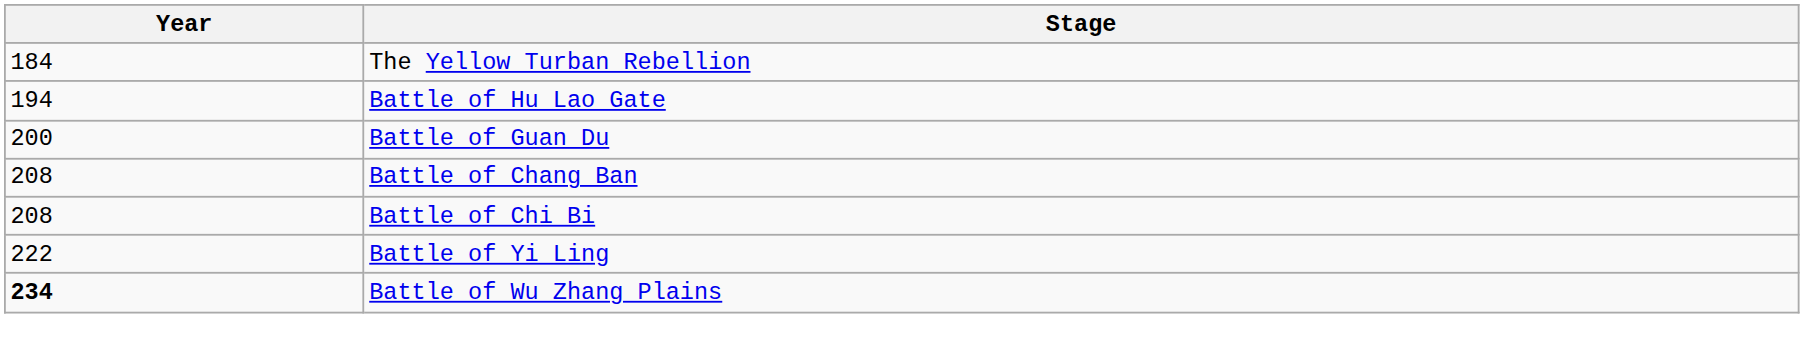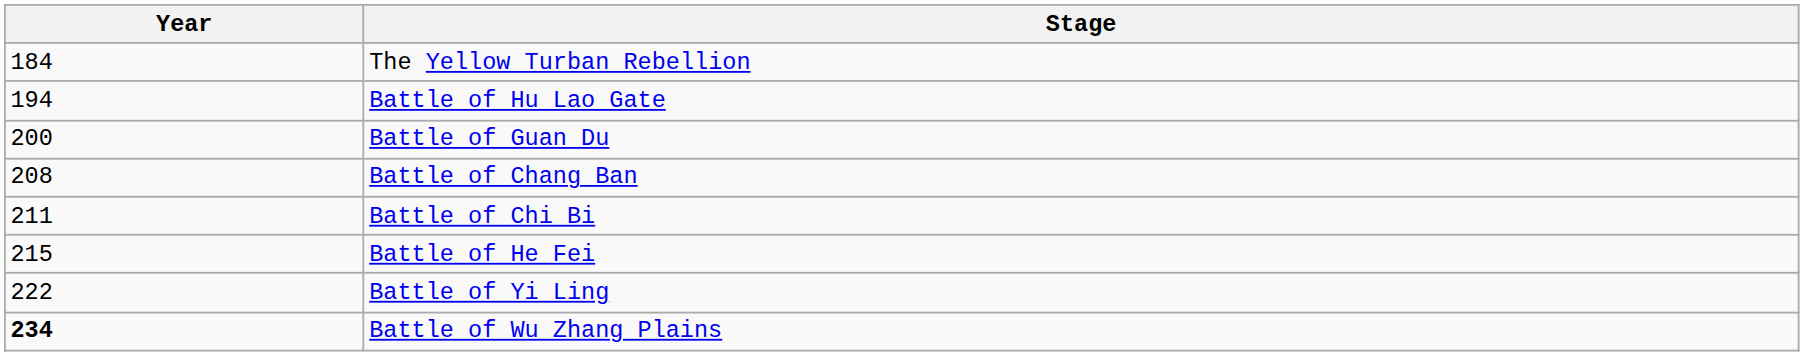 <table class="wikitable collapsible collapsed sortable"  style="margin-right:auto; width:50%;">
 <tr>
 <th width=10%>Year</th>
 <th width=40%>Stage</th>
 </tr>
 <tr>
 <td>184</td>
 <td>The <a href='#'>Yellow Turban Rebellion</a></td>
 </tr>
 <tr>
 <td>194</td>
 <td><a href='#'>Battle of Hu Lao Gate</a></td>
 </tr>
 <tr>
 <td>200</td>
 <td><a href='#'>Battle of Guan Du</a></td>
 </tr>
 <tr>
 <td>208</td>
 <td><a href='#'>Battle of Chang Ban</a></td>
 </tr>
 <tr>
-<td>208</td>
+<td>211</td>
 <td><a href='#'>Battle of Chi Bi</a></td>
+</tr>
+<tr>
+<td>215</td>
+<td><a href='#'>Battle of He Fei</a></td>
 </tr>
 <tr>
 <td>222</td>
 <td><a href='#'>Battle of Yi Ling</a></td>
 </tr>
 <tr>
 <td><strong>234</strong></td>
 <td><a href='#'>Battle of Wu Zhang Plains</a></td>
 </tr>
 </table>
